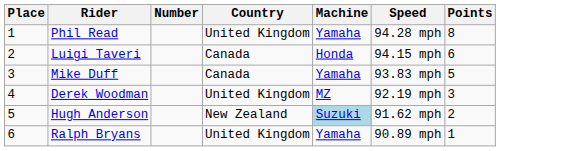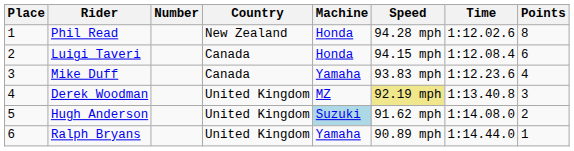 <table class="wikitable" style="font-size: 95%;">
 <tr>
 <th>Place</th>
 <th>Rider</th>
 <th>Number</th>
 <th>Country</th>
 <th>Machine</th>
 <th>Speed</th>
+<th>Time</th>
 <th>Points</th>
 </tr>
 <tr>
 <td>1</td>
 <td> <a href='#'>Phil Read</a></td>
 <td></td>
-<td>United Kingdom</td>
-<td><a href='#'>Yamaha</a></td>
+<td>New Zealand</td>
+<td><a href='#'>Honda</a></td>
 <td>94.28 mph</td>
+<td>1:12.02.6</td>
 <td>8</td>
 </tr>
 <tr>
 <td>2</td>
 <td> <a href='#'>Luigi Taveri</a></td>
 <td></td>
 <td>Canada</td>
 <td><a href='#'>Honda</a></td>
 <td>94.15 mph</td>
+<td>1:12.08.4</td>
 <td>6</td>
 </tr>
 <tr>
 <td>3</td>
 <td> <a href='#'>Mike Duff</a></td>
 <td></td>
 <td>Canada</td>
 <td><a href='#'>Yamaha</a></td>
 <td>93.83 mph</td>
-<td>5</td>
+<td>1:12.23.6</td>
+<td>4</td>
 </tr>
 <tr>
 <td>4</td>
 <td> <a href='#'>Derek Woodman</a></td>
 <td></td>
 <td>United Kingdom</td>
 <td><a href='#'>MZ</a></td>
-<td>92.19 mph</td>
+<td style="background: khaki;">92.19 mph</td>
+<td>1:13.40.8</td>
 <td>3</td>
 </tr>
 <tr>
 <td>5</td>
 <td> <a href='#'>Hugh Anderson</a></td>
 <td></td>
-<td>New Zealand</td>
+<td>United Kingdom</td>
 <td style="background: lightblue;"><a href='#'>Suzuki</a></td>
 <td>91.62 mph</td>
+<td>1:14.08.0</td>
 <td>2</td>
 </tr>
 <tr>
 <td>6</td>
 <td> <a href='#'>Ralph Bryans</a></td>
 <td></td>
 <td>United Kingdom</td>
 <td><a href='#'>Yamaha</a></td>
 <td>90.89 mph</td>
+<td>1:14.44.0</td>
 <td>1</td>
 </tr>
 </table>
